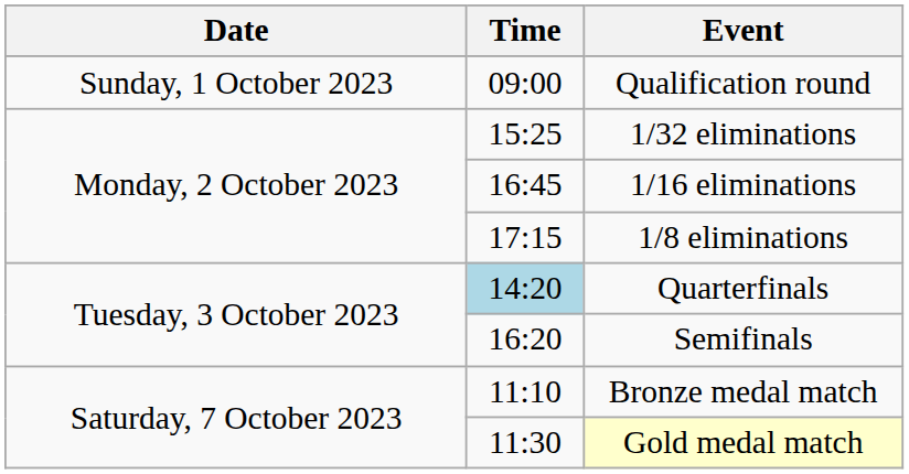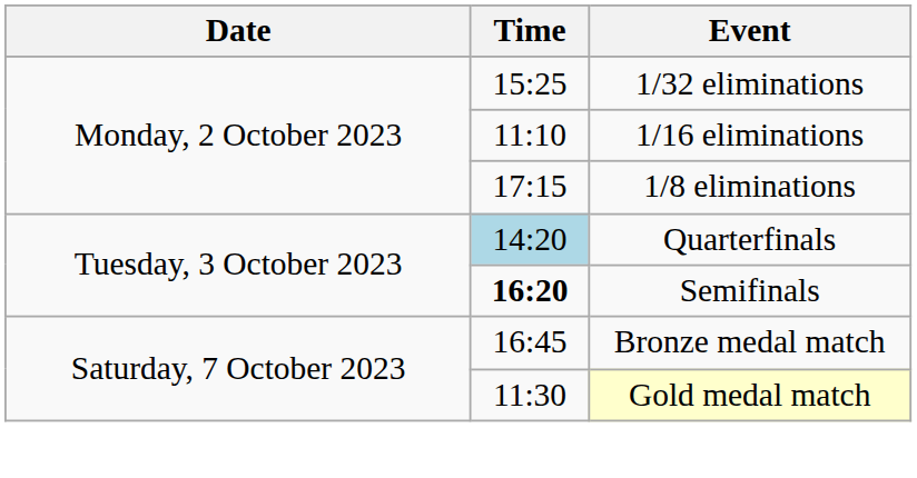 <table class = "wikitable" style="text-align:center;">
 <tr>
 <th width="220">Date</th>
 <th width="50">Time</th>
 <th width="150">Event</th>
 </tr>
 <tr>
-<td>Sunday, 1 October 2023</td>
-<td>09:00</td>
-<td>Qualification round</td>
-</tr>
-<tr>
 <td rowspan="3">Monday, 2 October 2023</td>
 <td>15:25</td>
 <td>1/32 eliminations</td>
 </tr>
 <tr>
-<td>16:45</td>
+<td>11:10</td>
 <td>1/16 eliminations</td>
 </tr>
 <tr>
 <td>17:15</td>
 <td>1/8 eliminations</td>
 </tr>
 <tr>
 <td rowspan="2">Tuesday, 3 October 2023</td>
 <td style="background: lightblue;">14:20</td>
 <td>Quarterfinals</td>
 </tr>
 <tr>
-<td>16:20</td>
+<td><strong>16:20</strong></td>
 <td>Semifinals</td>
 </tr>
 <tr>
 <td rowspan="2">Saturday, 7 October 2023</td>
-<td>11:10</td>
+<td>16:45</td>
 <td>Bronze medal match</td>
 </tr>
 <tr>
 <td>11:30</td>
 <td bgcolor=ffffcc>Gold medal match</td>
 </tr>
 </table>
